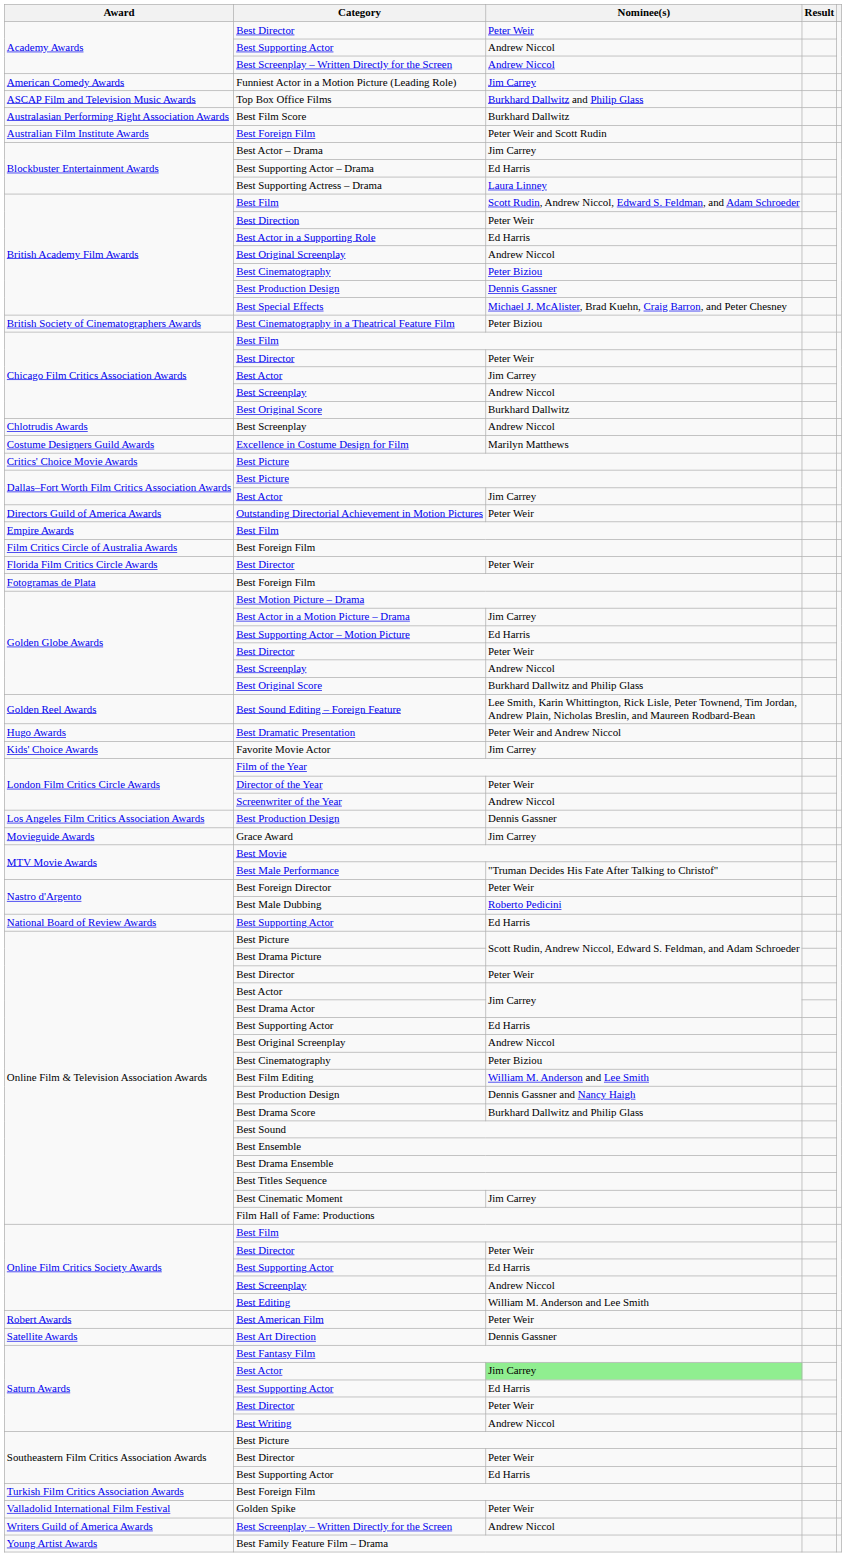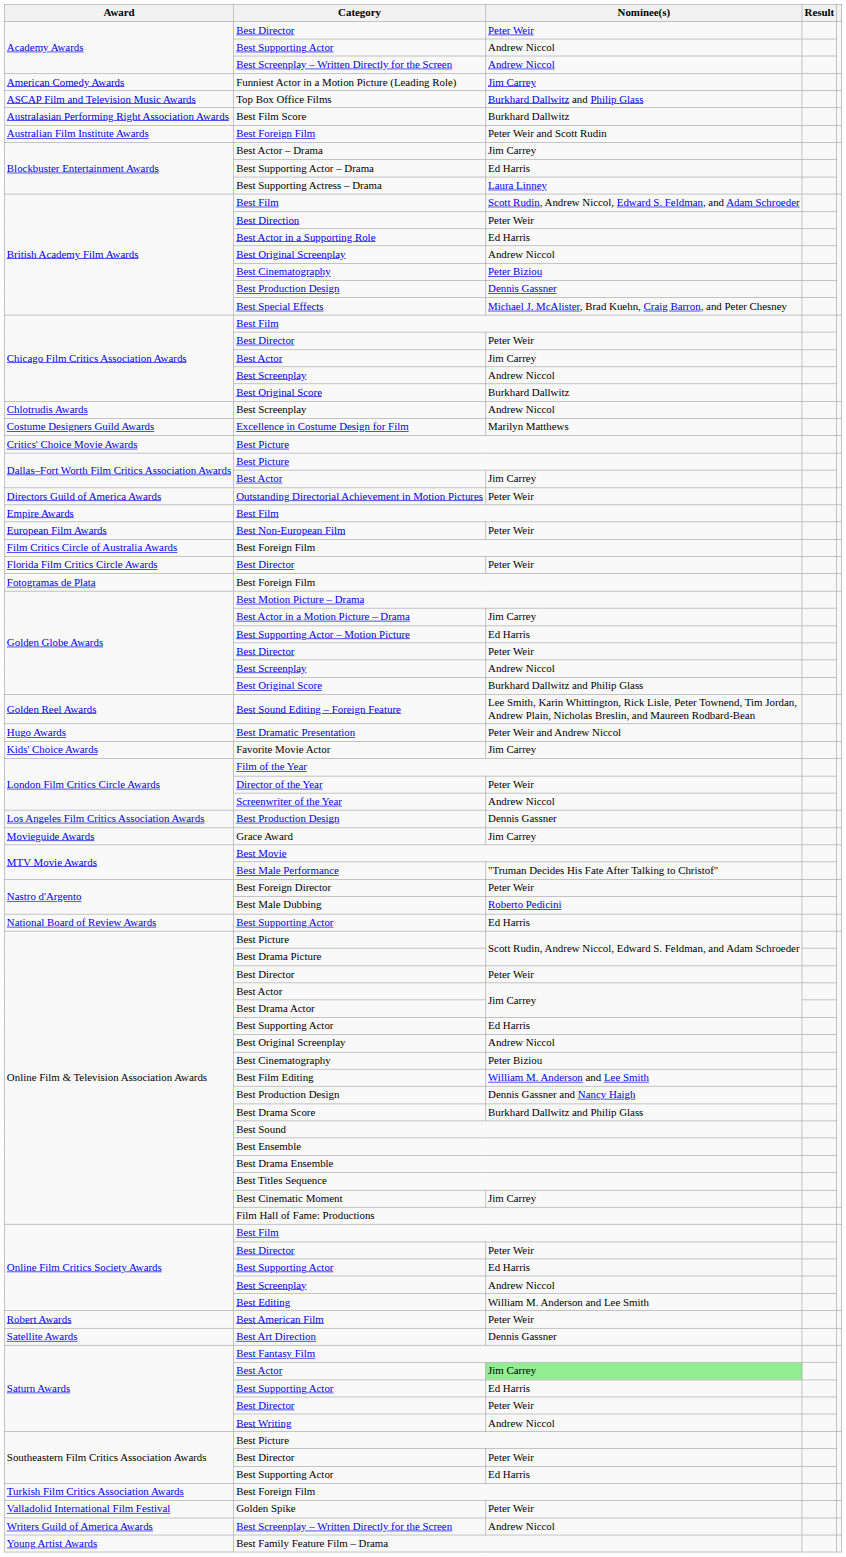 <table class="wikitable plainrowheaders">
 <tr>
 <th>Award</th>
 <th>Category</th>
 <th>Nominee(s)</th>
 <th>Result</th>
 <th></th>
 </tr>
 <tr>
 <td rowspan="3"><a href='#'>Academy Awards</a></td>
 <td><a href='#'>Best Director</a></td>
 <td><a href='#'>Peter Weir</a></td>
 <td></td>
 <td align="center" rowspan="3"></td>
 </tr>
 <tr>
 <td><a href='#'>Best Supporting Actor</a></td>
 <td>Andrew Niccol</td>
 <td></td>
 </tr>
 <tr>
 <td><a href='#'>Best Screenplay – Written Directly for the Screen</a></td>
 <td><a href='#'>Andrew Niccol</a></td>
 <td></td>
 </tr>
 <tr>
 <td><a href='#'>American Comedy Awards</a></td>
 <td>Funniest Actor in a Motion Picture (Leading Role)</td>
 <td><a href='#'>Jim Carrey</a></td>
 <td></td>
 <td align="center"></td>
 </tr>
 <tr>
 <td><a href='#'>ASCAP Film and Television Music Awards</a></td>
 <td>Top Box Office Films</td>
 <td><a href='#'>Burkhard Dallwitz</a> and <a href='#'>Philip Glass</a></td>
 <td></td>
 <td align="center"></td>
 </tr>
 <tr>
 <td><a href='#'>Australasian Performing Right Association Awards</a></td>
 <td>Best Film Score</td>
 <td>Burkhard Dallwitz</td>
 <td></td>
 <td align="center"></td>
 </tr>
 <tr>
 <td><a href='#'>Australian Film Institute Awards</a></td>
 <td><a href='#'>Best Foreign Film</a></td>
 <td>Peter Weir and Scott Rudin</td>
 <td></td>
 </tr>
 <tr>
 <td rowspan="3"><a href='#'>Blockbuster Entertainment Awards</a></td>
 <td>Best Actor – Drama</td>
 <td>Jim Carrey</td>
 <td></td>
 <td align="center" rowspan="3"></td>
 </tr>
 <tr>
 <td>Best Supporting Actor – Drama</td>
 <td>Ed Harris</td>
 <td></td>
 </tr>
 <tr>
 <td>Best Supporting Actress – Drama</td>
 <td><a href='#'>Laura Linney</a></td>
 <td></td>
 </tr>
 <tr>
 <td rowspan="7"><a href='#'>British Academy Film Awards</a></td>
 <td><a href='#'>Best Film</a></td>
 <td><a href='#'>Scott Rudin</a>, Andrew Niccol, <a href='#'>Edward S. Feldman</a>, and <a href='#'>Adam Schroeder</a></td>
 <td></td>
 <td align="center" rowspan="7"></td>
 </tr>
 <tr>
 <td><a href='#'>Best Direction</a></td>
 <td>Peter Weir</td>
 <td></td>
 </tr>
 <tr>
 <td><a href='#'>Best Actor in a Supporting Role</a></td>
 <td>Ed Harris</td>
 <td></td>
 </tr>
 <tr>
 <td><a href='#'>Best Original Screenplay</a></td>
 <td>Andrew Niccol</td>
 <td></td>
 </tr>
 <tr>
 <td><a href='#'>Best Cinematography</a></td>
 <td><a href='#'>Peter Biziou</a></td>
 <td></td>
 </tr>
 <tr>
 <td><a href='#'>Best Production Design</a></td>
 <td><a href='#'>Dennis Gassner</a></td>
 <td></td>
 </tr>
 <tr>
 <td><a href='#'>Best Special Effects</a></td>
 <td><a href='#'>Michael J. McAlister</a>, Brad Kuehn, <a href='#'>Craig Barron</a>, and Peter Chesney</td>
 <td></td>
 </tr>
 <tr>
-<td><a href='#'>British Society of Cinematographers Awards</a></td>
-<td><a href='#'>Best Cinematography in a Theatrical Feature Film</a></td>
-<td>Peter Biziou</td>
-<td></td>
-<td align="center"></td>
-</tr>
-<tr>
 <td rowspan="5"><a href='#'>Chicago Film Critics Association Awards</a></td>
 <td colspan="2"><a href='#'>Best Film</a></td>
 <td></td>
 <td align="center" rowspan="5"></td>
 </tr>
 <tr>
 <td><a href='#'>Best Director</a></td>
 <td>Peter Weir</td>
 <td></td>
 </tr>
 <tr>
 <td><a href='#'>Best Actor</a></td>
 <td>Jim Carrey</td>
 <td></td>
 </tr>
 <tr>
 <td><a href='#'>Best Screenplay</a></td>
 <td>Andrew Niccol</td>
 <td></td>
 </tr>
 <tr>
 <td><a href='#'>Best Original Score</a></td>
 <td>Burkhard Dallwitz</td>
 <td></td>
 </tr>
 <tr>
 <td><a href='#'>Chlotrudis Awards</a></td>
 <td>Best Screenplay</td>
 <td>Andrew Niccol</td>
 <td></td>
 <td align="center"></td>
 </tr>
 <tr>
 <td><a href='#'>Costume Designers Guild Awards</a></td>
 <td><a href='#'>Excellence in Costume Design for Film</a></td>
 <td>Marilyn Matthews</td>
 <td></td>
 <td align="center"></td>
 </tr>
 <tr>
 <td><a href='#'>Critics' Choice Movie Awards</a></td>
 <td colspan="2"><a href='#'>Best Picture</a></td>
 <td></td>
 <td align="center"></td>
 </tr>
 <tr>
 <td rowspan="2"><a href='#'>Dallas–Fort Worth Film Critics Association Awards</a></td>
 <td colspan="2"><a href='#'>Best Picture</a></td>
 <td></td>
 <td align="center" rowspan="2"></td>
 </tr>
 <tr>
 <td><a href='#'>Best Actor</a></td>
 <td>Jim Carrey</td>
 <td></td>
 </tr>
 <tr>
 <td><a href='#'>Directors Guild of America Awards</a></td>
 <td><a href='#'>Outstanding Directorial Achievement in Motion Pictures</a></td>
 <td>Peter Weir</td>
 <td></td>
 <td align="center"></td>
 </tr>
 <tr>
 <td><a href='#'>Empire Awards</a></td>
 <td colspan="2"><a href='#'>Best Film</a></td>
+<td></td>
+<td align="center"></td>
+</tr>
+<tr>
+<td><a href='#'>European Film Awards</a></td>
+<td><a href='#'>Best Non-European Film</a></td>
+<td>Peter Weir</td>
 <td></td>
 <td align="center"></td>
 </tr>
 <tr>
 <td><a href='#'>Film Critics Circle of Australia Awards</a></td>
 <td colspan="2">Best Foreign Film</td>
 <td></td>
 <td align="center"></td>
 </tr>
 <tr>
 <td><a href='#'>Florida Film Critics Circle Awards</a></td>
 <td><a href='#'>Best Director</a></td>
 <td>Peter Weir</td>
 <td></td>
 <td align="center"></td>
 </tr>
 <tr>
 <td><a href='#'>Fotogramas de Plata</a></td>
 <td colspan="2">Best Foreign Film</td>
 <td></td>
 <td align="center"></td>
 </tr>
 <tr>
 <td rowspan="6"><a href='#'>Golden Globe Awards</a></td>
 <td colspan="2"><a href='#'>Best Motion Picture – Drama</a></td>
 <td></td>
 <td align="center" rowspan="6"></td>
 </tr>
 <tr>
 <td><a href='#'>Best Actor in a Motion Picture – Drama</a></td>
 <td>Jim Carrey</td>
 <td></td>
 </tr>
 <tr>
 <td><a href='#'>Best Supporting Actor – Motion Picture</a></td>
 <td>Ed Harris</td>
 <td></td>
 </tr>
 <tr>
 <td><a href='#'>Best Director</a></td>
 <td>Peter Weir</td>
 <td></td>
 </tr>
 <tr>
 <td><a href='#'>Best Screenplay</a></td>
 <td>Andrew Niccol</td>
 <td></td>
 </tr>
 <tr>
 <td><a href='#'>Best Original Score</a></td>
 <td>Burkhard Dallwitz and Philip Glass</td>
 <td></td>
 </tr>
 <tr>
 <td><a href='#'>Golden Reel Awards</a></td>
 <td><a href='#'>Best Sound Editing – Foreign Feature</a></td>
 <td>Lee Smith, Karin Whittington, Rick Lisle, Peter Townend, Tim Jordan, <br> Andrew Plain, Nicholas Breslin, and Maureen Rodbard-Bean</td>
 <td></td>
 <td align="center"></td>
 </tr>
 <tr>
 <td><a href='#'>Hugo Awards</a></td>
 <td><a href='#'>Best Dramatic Presentation</a></td>
 <td>Peter Weir and Andrew Niccol</td>
 <td></td>
 <td align="center"></td>
 </tr>
 <tr>
 <td><a href='#'>Kids' Choice Awards</a></td>
 <td>Favorite Movie Actor</td>
 <td>Jim Carrey</td>
 <td></td>
 <td align="center"></td>
 </tr>
 <tr>
 <td rowspan="3"><a href='#'>London Film Critics Circle Awards</a></td>
 <td colspan="2"><a href='#'>Film of the Year</a></td>
 <td></td>
 <td align="center" rowspan="3"></td>
 </tr>
 <tr>
 <td><a href='#'>Director of the Year</a></td>
 <td>Peter Weir</td>
 <td></td>
 </tr>
 <tr>
 <td><a href='#'>Screenwriter of the Year</a></td>
 <td>Andrew Niccol</td>
 <td></td>
 </tr>
 <tr>
 <td><a href='#'>Los Angeles Film Critics Association Awards</a></td>
 <td><a href='#'>Best Production Design</a></td>
 <td>Dennis Gassner</td>
 <td></td>
 <td align="center"></td>
 </tr>
 <tr>
 <td><a href='#'>Movieguide Awards</a></td>
 <td>Grace Award</td>
 <td>Jim Carrey</td>
 <td></td>
 <td align="center"></td>
 </tr>
 <tr>
 <td rowspan="2"><a href='#'>MTV Movie Awards</a></td>
 <td colspan="2"><a href='#'>Best Movie</a></td>
 <td></td>
 <td align="center" rowspan="2"></td>
 </tr>
 <tr>
 <td><a href='#'>Best Male Performance</a></td>
 <td>"Truman Decides His Fate After Talking to Christof"</td>
 <td></td>
 </tr>
 <tr>
 <td rowspan="2"><a href='#'>Nastro d'Argento</a></td>
 <td>Best Foreign Director</td>
 <td>Peter Weir</td>
 <td></td>
 <td align="center" rowspan="2"></td>
 </tr>
 <tr>
 <td>Best Male Dubbing</td>
 <td><a href='#'>Roberto Pedicini</a> </td>
 <td></td>
 </tr>
 <tr>
 <td><a href='#'>National Board of Review Awards</a></td>
 <td><a href='#'>Best Supporting Actor</a></td>
 <td>Ed Harris</td>
 <td></td>
 <td align="center"></td>
 </tr>
 <tr>
 <td rowspan="17">Online Film & Television Association Awards</td>
 <td>Best Picture</td>
 <td rowspan="2">Scott Rudin, Andrew Niccol, Edward S. Feldman, and Adam Schroeder</td>
 <td></td>
 <td align="center" rowspan="16"></td>
 </tr>
 <tr>
 <td>Best Drama Picture</td>
 <td></td>
 </tr>
 <tr>
 <td>Best Director</td>
 <td>Peter Weir</td>
 <td></td>
 </tr>
 <tr>
 <td>Best Actor</td>
 <td rowspan="2">Jim Carrey</td>
 <td></td>
 </tr>
 <tr>
 <td>Best Drama Actor</td>
 <td></td>
 </tr>
 <tr>
 <td>Best Supporting Actor</td>
 <td>Ed Harris</td>
 <td></td>
 </tr>
 <tr>
 <td>Best Original Screenplay</td>
 <td>Andrew Niccol</td>
 <td></td>
 </tr>
 <tr>
 <td>Best Cinematography</td>
 <td>Peter Biziou</td>
 <td></td>
 </tr>
 <tr>
 <td>Best Film Editing</td>
 <td><a href='#'>William M. Anderson</a> and <a href='#'>Lee Smith</a></td>
 <td></td>
 </tr>
 <tr>
 <td>Best Production Design</td>
 <td>Dennis Gassner and <a href='#'>Nancy Haigh</a></td>
 <td></td>
 </tr>
 <tr>
 <td>Best Drama Score</td>
 <td>Burkhard Dallwitz and Philip Glass</td>
 <td></td>
 </tr>
 <tr>
 <td colspan="2">Best Sound</td>
 <td></td>
 </tr>
 <tr>
 <td colspan="2">Best Ensemble</td>
 <td></td>
 </tr>
 <tr>
 <td colspan="2">Best Drama Ensemble</td>
 <td></td>
 </tr>
 <tr>
 <td colspan="2">Best Titles Sequence</td>
 <td></td>
 </tr>
 <tr>
 <td>Best Cinematic Moment</td>
 <td>Jim Carrey</td>
 <td></td>
 </tr>
 <tr>
 <td colspan="2">Film Hall of Fame: Productions</td>
 <td></td>
 <td align="center"></td>
 </tr>
 <tr>
 <td rowspan="5"><a href='#'>Online Film Critics Society Awards</a></td>
 <td colspan="2"><a href='#'>Best Film</a></td>
 <td></td>
 <td align="center" rowspan="5"></td>
 </tr>
 <tr>
 <td><a href='#'>Best Director</a></td>
 <td>Peter Weir</td>
 <td></td>
 </tr>
 <tr>
 <td><a href='#'>Best Supporting Actor</a></td>
 <td>Ed Harris</td>
 <td></td>
 </tr>
 <tr>
 <td><a href='#'>Best Screenplay</a></td>
 <td>Andrew Niccol</td>
 <td></td>
 </tr>
 <tr>
 <td><a href='#'>Best Editing</a></td>
 <td>William M. Anderson and Lee Smith</td>
 <td></td>
 </tr>
 <tr>
 <td><a href='#'>Robert Awards</a></td>
 <td><a href='#'>Best American Film</a></td>
 <td>Peter Weir</td>
 <td></td>
 <td align="center"></td>
 </tr>
 <tr>
 <td><a href='#'>Satellite Awards</a></td>
 <td><a href='#'>Best Art Direction</a></td>
 <td>Dennis Gassner</td>
 <td></td>
 <td align="center"></td>
 </tr>
 <tr>
 <td rowspan="5"><a href='#'>Saturn Awards</a></td>
 <td colspan="2"><a href='#'>Best Fantasy Film</a></td>
 <td></td>
 <td align="center" rowspan="5"></td>
 </tr>
 <tr>
 <td><a href='#'>Best Actor</a></td>
 <td style="background: lightgreen;">Jim Carrey</td>
 <td></td>
 </tr>
 <tr>
 <td><a href='#'>Best Supporting Actor</a></td>
 <td>Ed Harris</td>
 <td></td>
 </tr>
 <tr>
 <td><a href='#'>Best Director</a></td>
 <td>Peter Weir</td>
 <td></td>
 </tr>
 <tr>
 <td><a href='#'>Best Writing</a></td>
 <td>Andrew Niccol</td>
 <td></td>
 </tr>
 <tr>
 <td rowspan="3">Southeastern Film Critics Association Awards</td>
 <td colspan="2">Best Picture</td>
 <td></td>
 <td align="center" rowspan="3"></td>
 </tr>
 <tr>
 <td>Best Director</td>
 <td>Peter Weir</td>
 <td></td>
 </tr>
 <tr>
 <td>Best Supporting Actor</td>
 <td>Ed Harris</td>
 <td></td>
 </tr>
 <tr>
 <td><a href='#'>Turkish Film Critics Association Awards</a></td>
 <td colspan="2">Best Foreign Film</td>
 <td></td>
 <td align="center"></td>
 </tr>
 <tr>
 <td><a href='#'>Valladolid International Film Festival</a></td>
 <td>Golden Spike</td>
 <td>Peter Weir</td>
 <td></td>
 <td align="center"></td>
 </tr>
 <tr>
 <td><a href='#'>Writers Guild of America Awards</a></td>
 <td><a href='#'>Best Screenplay – Written Directly for the Screen</a></td>
 <td>Andrew Niccol</td>
 <td></td>
 <td align="center"></td>
 </tr>
 <tr>
 <td><a href='#'>Young Artist Awards</a></td>
 <td colspan="2">Best Family Feature Film – Drama</td>
 <td></td>
 <td align="center"></td>
 </tr>
 </table>
